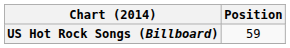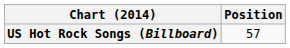 <table class="wikitable plainrowheaders sortable">
 <tr>
 <th>Chart (2014)</th>
 <th>Position</th>
 </tr>
 <tr>
 <th scope="row">US Hot Rock Songs (<em>Billboard</em>)</th>
-<td style="text-align:center;">59</td>
+<td style="text-align:center;">57</td>
 </tr>
 <tr>
 </tr>
 </table>
